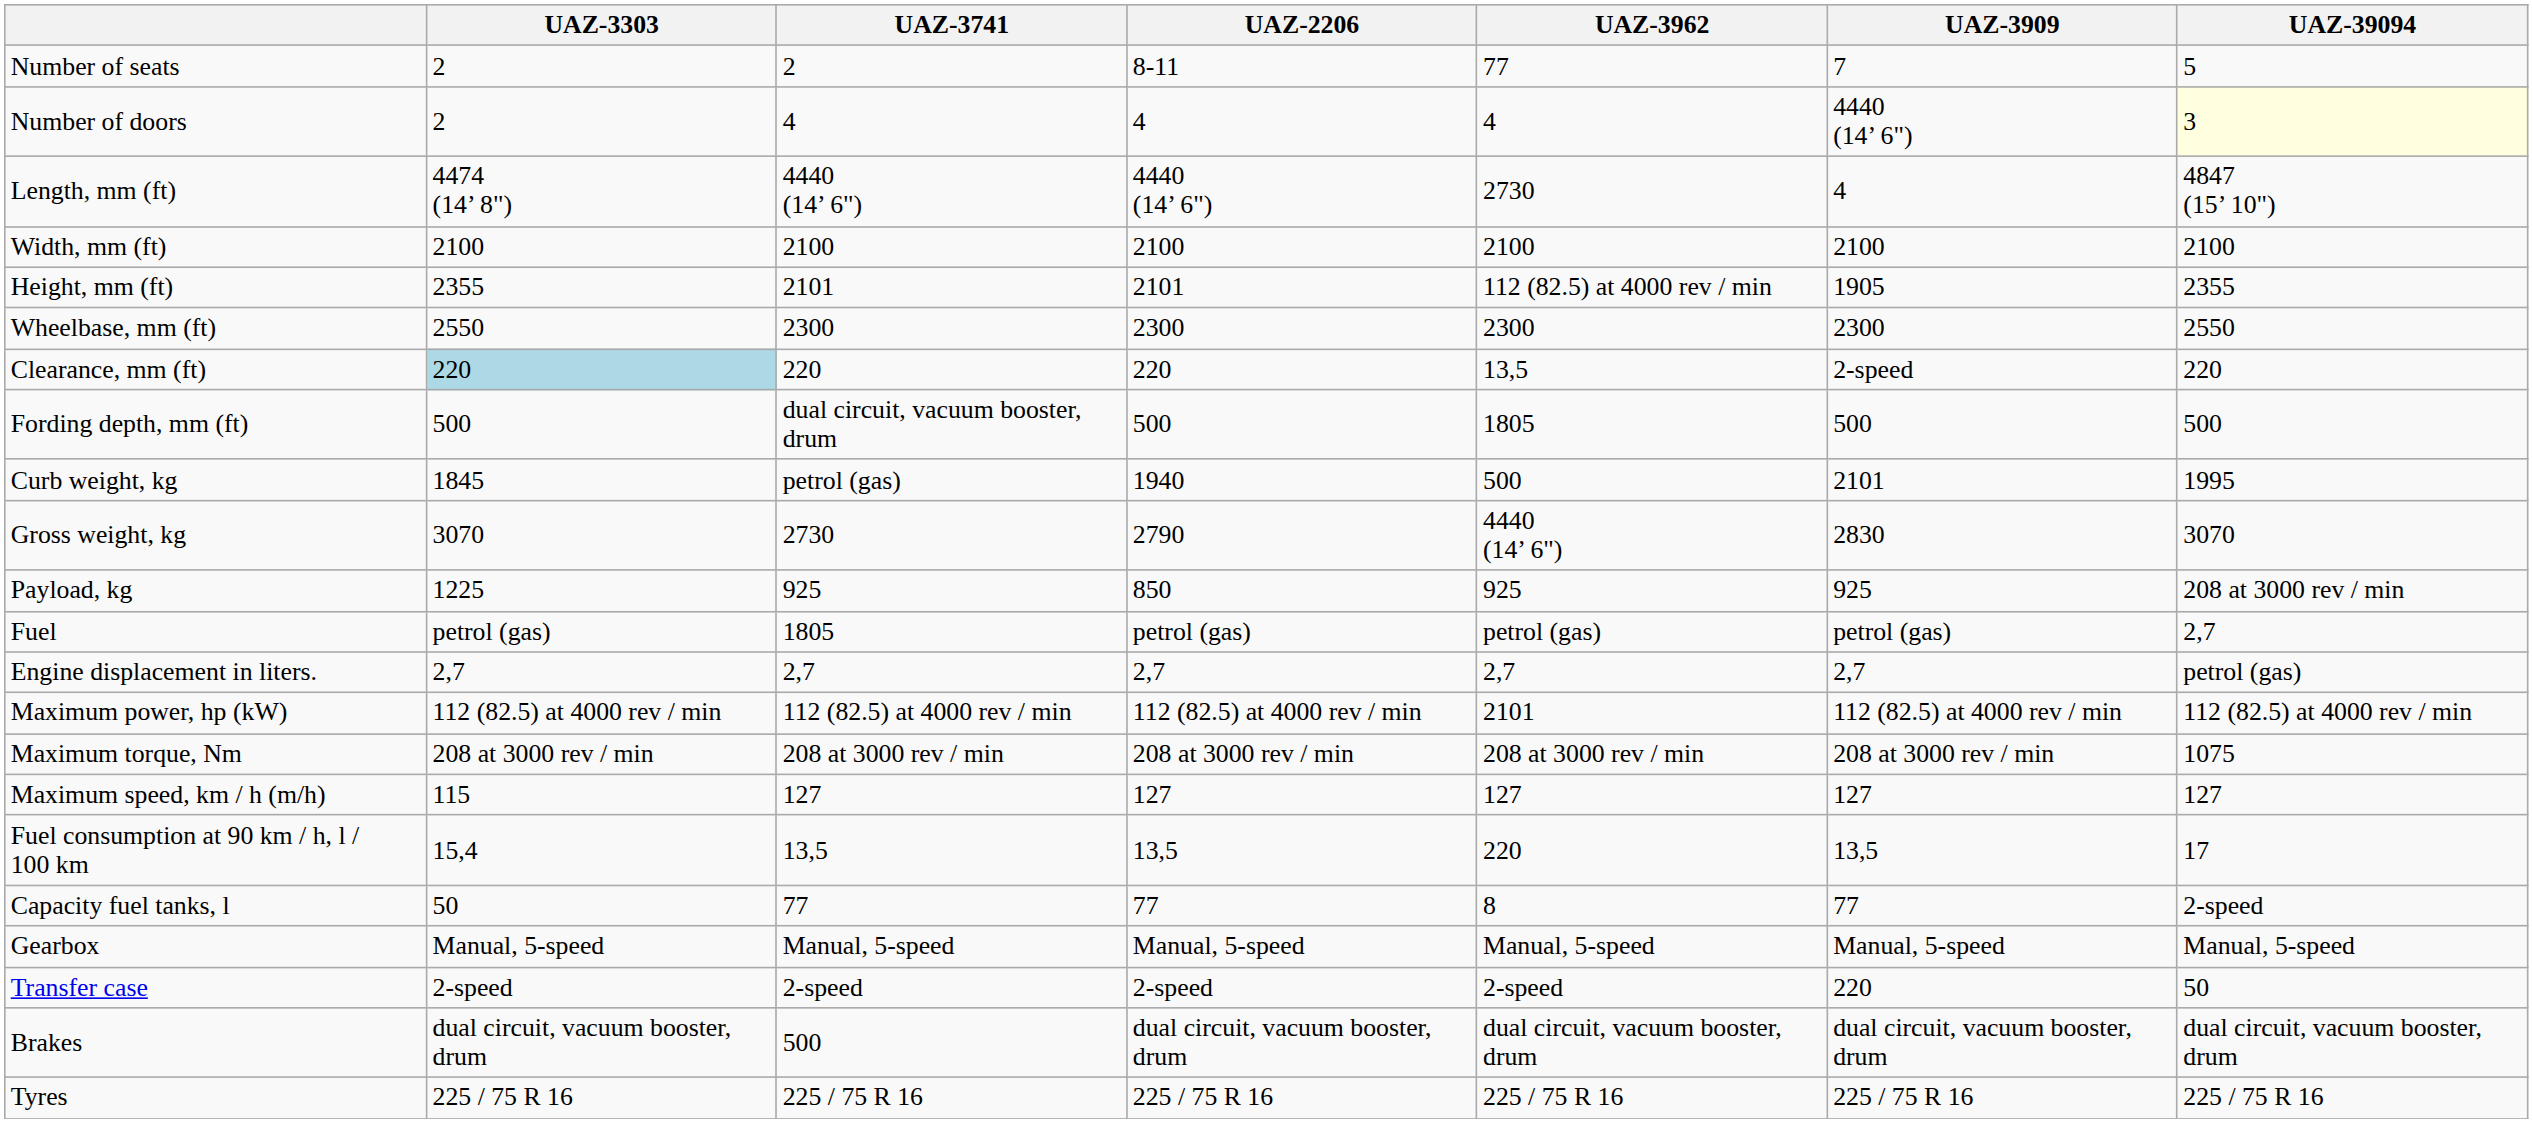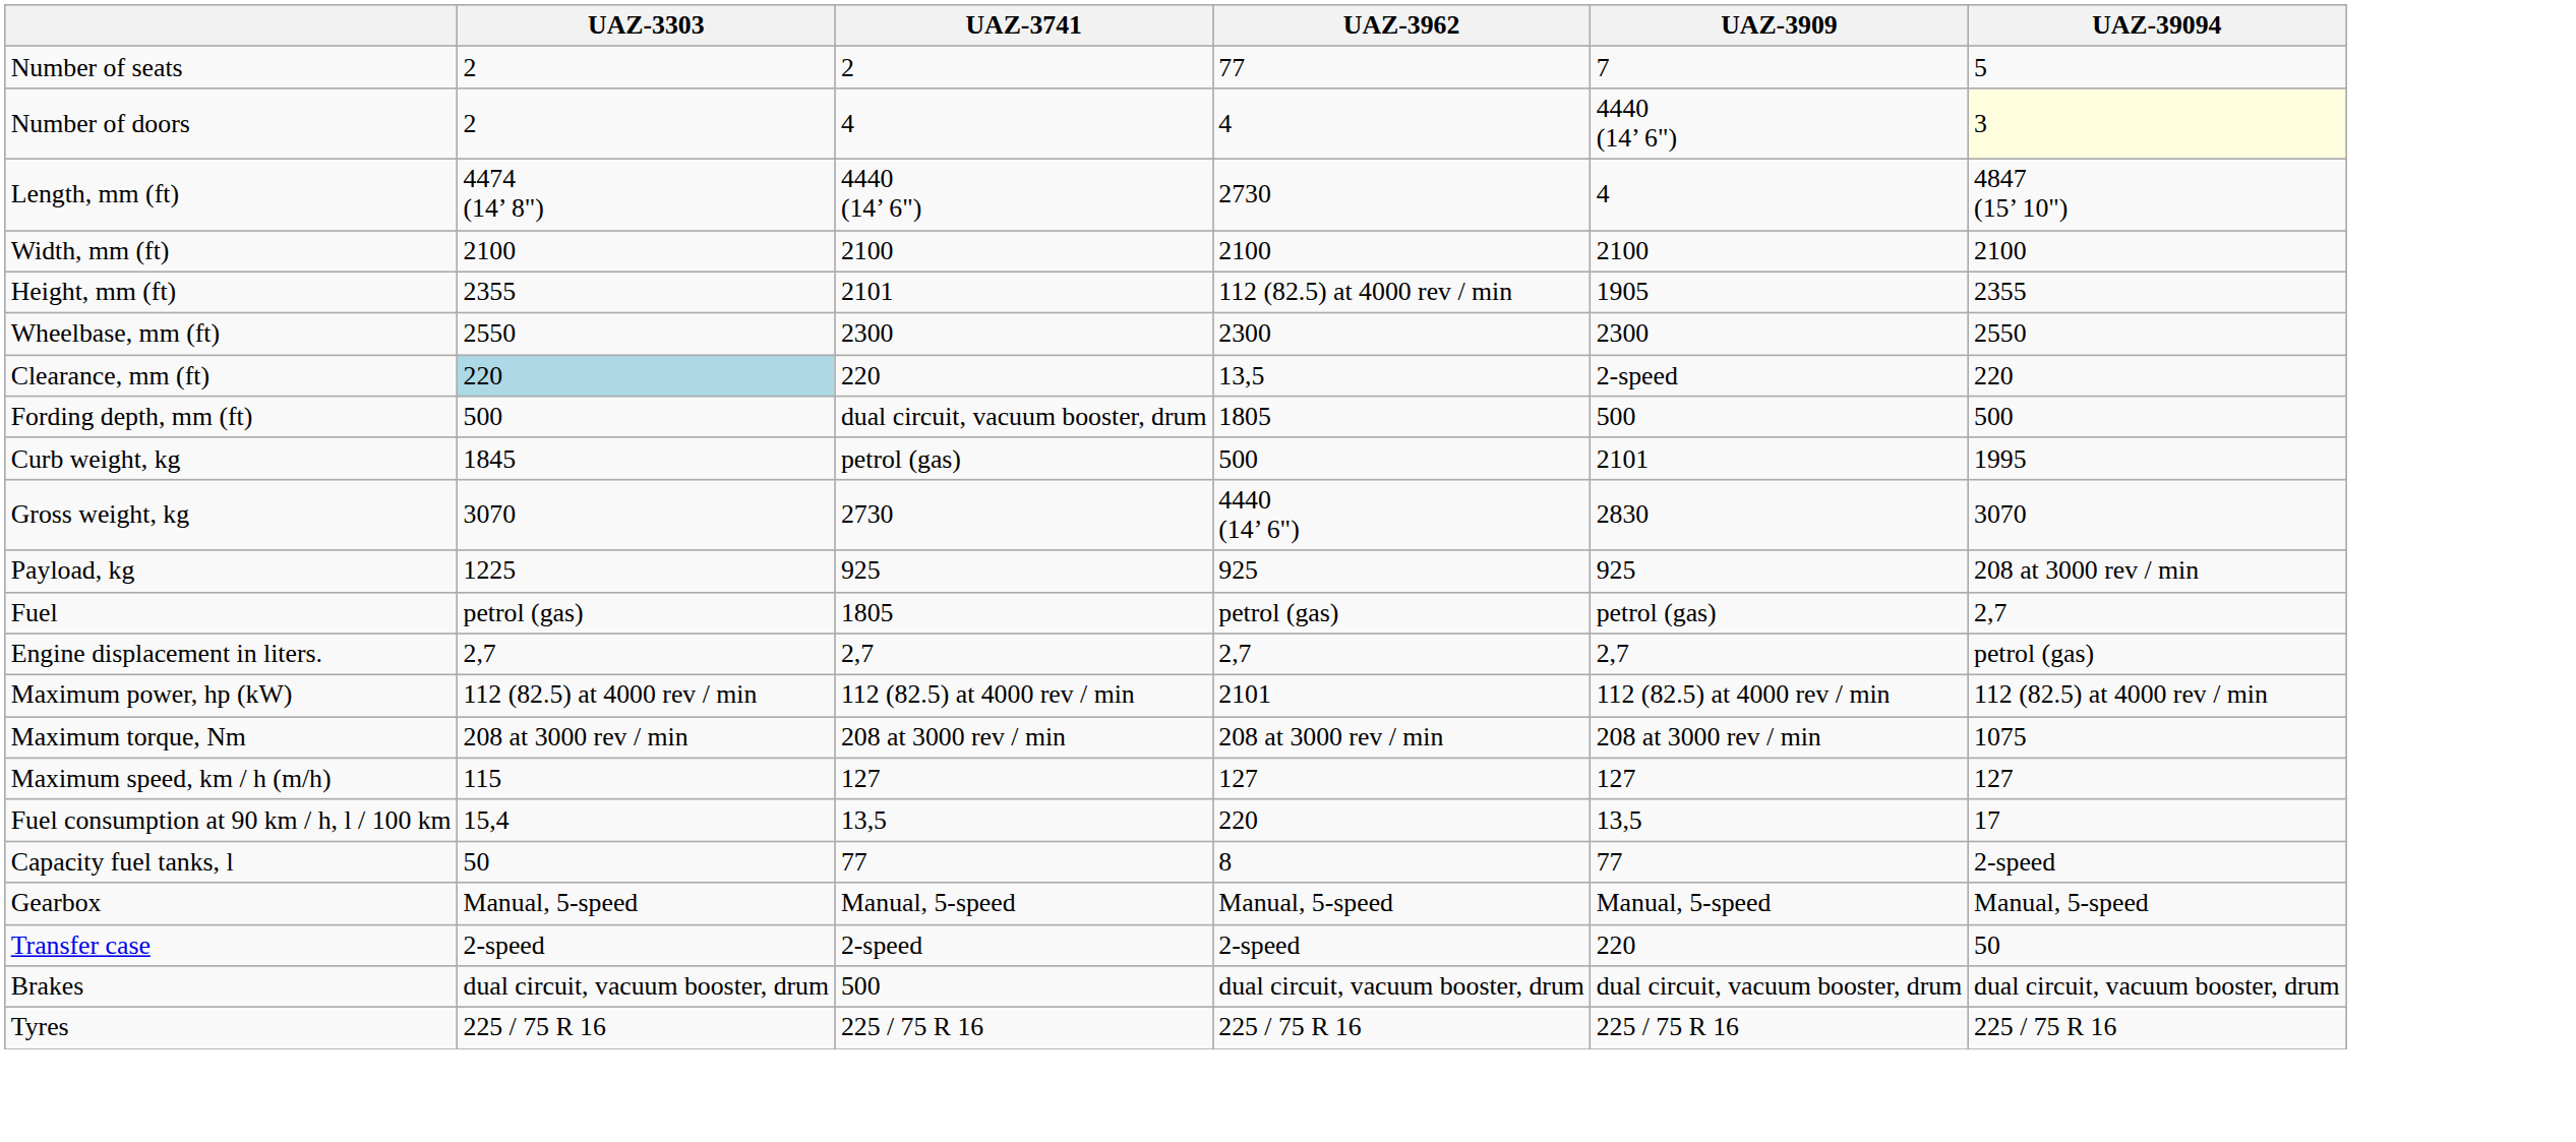 <table class="wikitable">
 <tr>
 <th></th>
 <th>UAZ-3303</th>
 <th>UAZ-3741</th>
-<th>UAZ-2206</th>
 <th>UAZ-3962</th>
 <th>UAZ-3909</th>
 <th>UAZ-39094</th>
 </tr>
 <tr>
 <td>Number of seats</td>
 <td>2</td>
 <td>2</td>
-<td>8-11</td>
 <td>77</td>
 <td>7</td>
 <td>5</td>
 </tr>
 <tr>
 <td>Number of doors</td>
 <td>2</td>
 <td>4</td>
 <td>4</td>
-<td>4</td>
 <td>4440<br>(14’ 6")</td>
 <td style="background: lightyellow;">3</td>
 </tr>
 <tr>
 <td>Length, mm (ft)</td>
 <td>4474<br>(14’ 8")</td>
-<td>4440<br>(14’ 6")</td>
 <td>4440<br>(14’ 6")</td>
 <td>2730</td>
 <td>4</td>
 <td>4847<br>(15’ 10")</td>
 </tr>
 <tr>
 <td>Width, mm (ft)</td>
 <td>2100</td>
 <td>2100</td>
 <td>2100</td>
 <td>2100</td>
 <td>2100</td>
-<td>2100</td>
 </tr>
 <tr>
 <td>Height, mm (ft)</td>
 <td>2355</td>
-<td>2101</td>
 <td>2101</td>
 <td>112 (82.5) at 4000 rev / min</td>
 <td>1905</td>
 <td>2355</td>
 </tr>
 <tr>
 <td>Wheelbase, mm (ft)</td>
 <td>2550</td>
 <td>2300</td>
 <td>2300</td>
 <td>2300</td>
-<td>2300</td>
 <td>2550</td>
 </tr>
 <tr>
 <td>Clearance, mm (ft)</td>
 <td style="background: lightblue;">220</td>
-<td>220</td>
 <td>220</td>
 <td>13,5</td>
 <td>2-speed</td>
 <td>220</td>
 </tr>
 <tr>
 <td>Fording depth, mm (ft)</td>
 <td>500</td>
 <td>dual circuit, vacuum booster, drum</td>
-<td>500</td>
 <td>1805</td>
 <td>500</td>
 <td>500</td>
 </tr>
 <tr>
 <td>Curb weight, kg</td>
 <td>1845</td>
 <td>petrol (gas)</td>
-<td>1940</td>
 <td>500</td>
 <td>2101</td>
 <td>1995</td>
 </tr>
 <tr>
 <td>Gross weight, kg</td>
 <td>3070</td>
 <td>2730</td>
-<td>2790</td>
 <td>4440<br>(14’ 6")</td>
 <td>2830</td>
 <td>3070</td>
 </tr>
 <tr>
 <td>Payload, kg</td>
 <td>1225</td>
 <td>925</td>
-<td>850</td>
 <td>925</td>
 <td>925</td>
 <td>208 at 3000 rev / min</td>
 </tr>
 <tr>
 <td>Fuel</td>
 <td>petrol (gas)</td>
 <td>1805</td>
 <td>petrol (gas)</td>
 <td>petrol (gas)</td>
-<td>petrol (gas)</td>
 <td>2,7</td>
 </tr>
 <tr>
 <td>Engine displacement in liters.</td>
-<td>2,7</td>
 <td>2,7</td>
 <td>2,7</td>
 <td>2,7</td>
 <td>2,7</td>
 <td>petrol (gas)</td>
 </tr>
 <tr>
 <td>Maximum power, hp (kW)</td>
 <td>112 (82.5) at 4000 rev / min</td>
 <td>112 (82.5) at 4000 rev / min</td>
-<td>112 (82.5) at 4000 rev / min</td>
 <td>2101</td>
 <td>112 (82.5) at 4000 rev / min</td>
 <td>112 (82.5) at 4000 rev / min</td>
 </tr>
 <tr>
 <td>Maximum torque, Nm</td>
-<td>208 at 3000 rev / min</td>
 <td>208 at 3000 rev / min</td>
 <td>208 at 3000 rev / min</td>
 <td>208 at 3000 rev / min</td>
 <td>208 at 3000 rev / min</td>
 <td>1075</td>
 </tr>
 <tr>
 <td>Maximum speed, km / h (m/h)</td>
 <td>115</td>
 <td>127</td>
 <td>127</td>
 <td>127</td>
 <td>127</td>
-<td>127</td>
 </tr>
 <tr>
 <td>Fuel consumption at 90 km / h, l / 100 km</td>
 <td>15,4</td>
-<td>13,5</td>
 <td>13,5</td>
 <td>220</td>
 <td>13,5</td>
 <td>17</td>
 </tr>
 <tr>
 <td>Capacity fuel tanks, l</td>
 <td>50</td>
-<td>77</td>
 <td>77</td>
 <td>8</td>
 <td>77</td>
 <td>2-speed</td>
 </tr>
 <tr>
 <td>Gearbox</td>
 <td>Manual, 5-speed</td>
 <td>Manual, 5-speed</td>
 <td>Manual, 5-speed</td>
 <td>Manual, 5-speed</td>
 <td>Manual, 5-speed</td>
-<td>Manual, 5-speed</td>
 </tr>
 <tr>
 <td><a href='#'>Transfer case</a></td>
-<td>2-speed</td>
 <td>2-speed</td>
 <td>2-speed</td>
 <td>2-speed</td>
 <td>220</td>
 <td>50</td>
 </tr>
 <tr>
 <td>Brakes</td>
 <td>dual circuit, vacuum booster, drum</td>
 <td>500</td>
 <td>dual circuit, vacuum booster, drum</td>
 <td>dual circuit, vacuum booster, drum</td>
 <td>dual circuit, vacuum booster, drum</td>
-<td>dual circuit, vacuum booster, drum</td>
 </tr>
 <tr>
 <td>Tyres</td>
 <td>225 / 75 R 16</td>
 <td>225 / 75 R 16</td>
 <td>225 / 75 R 16</td>
 <td>225 / 75 R 16</td>
 <td>225 / 75 R 16</td>
-<td>225 / 75 R 16</td>
 </tr>
 </table>
